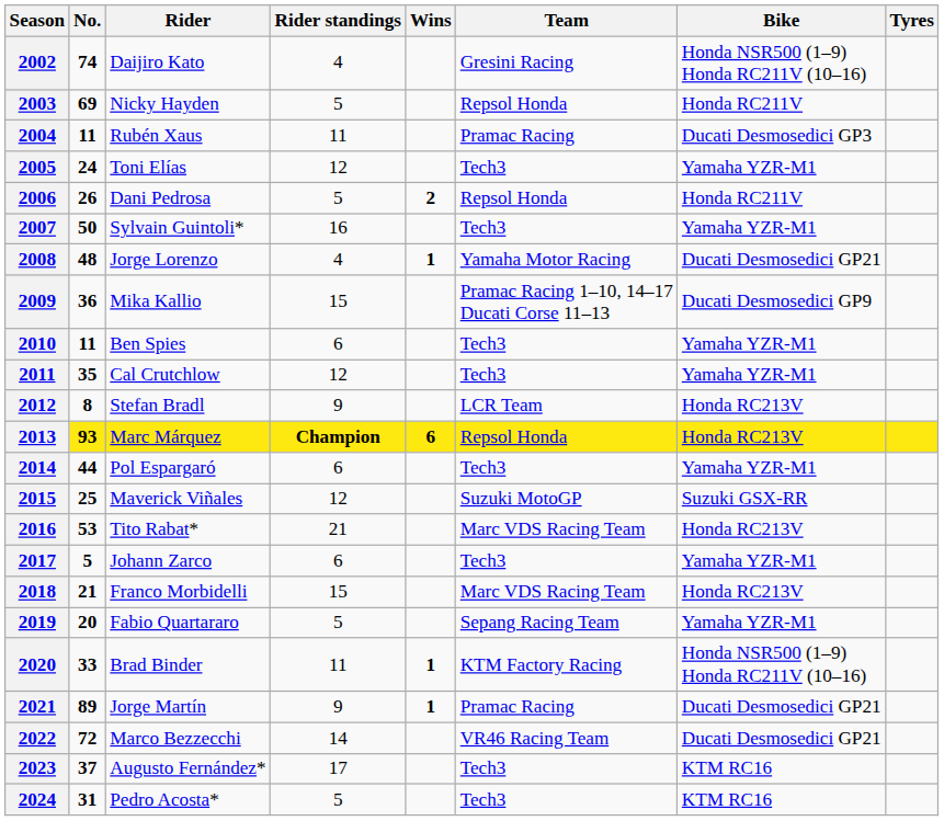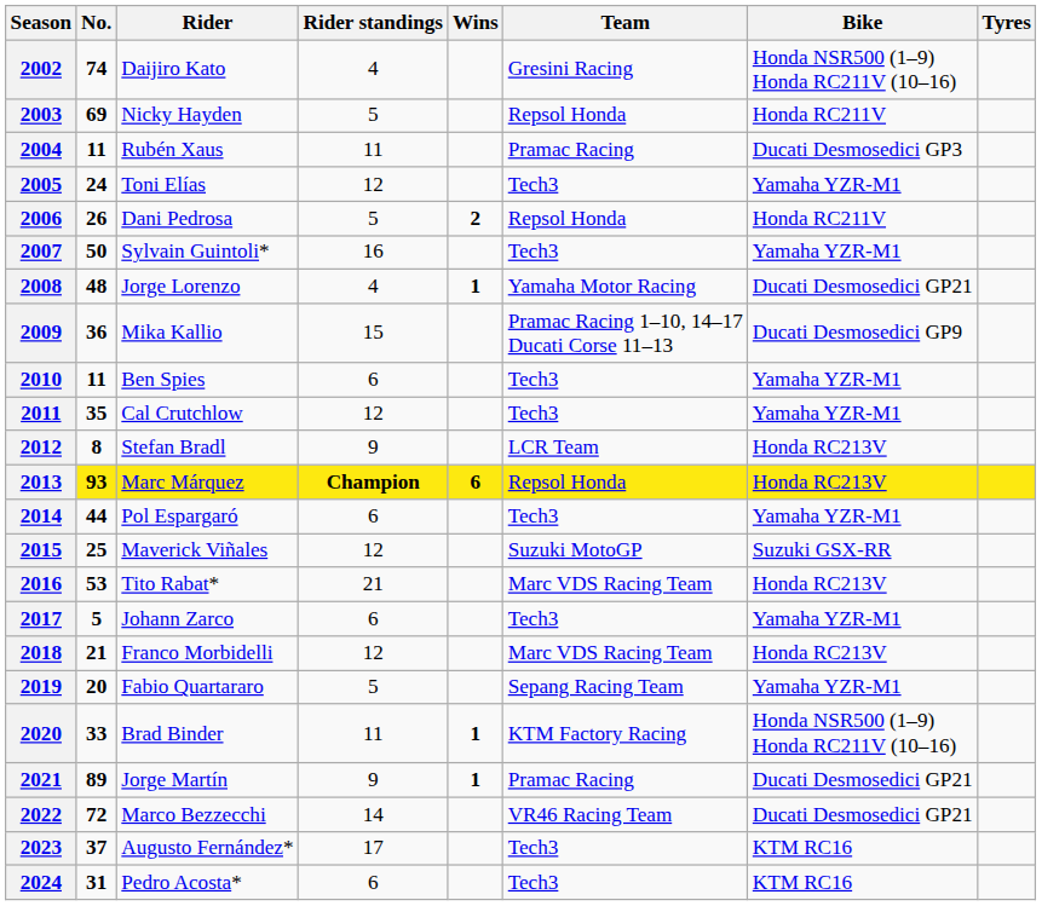 <table class="wikitable" style="font-size:90%;">
 <tr>
 <th>Season</th>
 <th>No.</th>
 <th>Rider</th>
 <th>Rider standings</th>
 <th>Wins</th>
 <th>Team</th>
 <th>Bike</th>
 <th>Tyres</th>
 </tr>
 <tr>
 <th><a href='#'>2002</a></th>
 <td align="center"><strong>74</strong></td>
 <td> <a href='#'>Daijiro Kato</a></td>
 <td align="center">4</td>
 <td></td>
 <td><a href='#'>Gresini Racing</a></td>
 <td><a href='#'>Honda NSR500</a> (1–9) <br> <a href='#'>Honda RC211V</a> (10–16)</td>
 <td align="center"></td>
 </tr>
 <tr>
 <th><a href='#'>2003</a></th>
 <td align="center"><strong>69</strong></td>
 <td> <a href='#'>Nicky Hayden</a></td>
 <td align="center">5</td>
 <td></td>
 <td><a href='#'>Repsol Honda</a></td>
 <td><a href='#'>Honda RC211V</a></td>
 <td align="center"></td>
 </tr>
 <tr>
 <th><a href='#'>2004</a></th>
 <td align="center"><strong>11</strong></td>
 <td> <a href='#'>Rubén Xaus</a></td>
 <td align="center">11</td>
 <td></td>
 <td><a href='#'>Pramac Racing</a></td>
 <td><a href='#'>Ducati Desmosedici</a> GP3</td>
 <td align="center"></td>
 </tr>
 <tr>
 <th><a href='#'>2005</a></th>
 <td align="center"><strong>24</strong></td>
 <td> <a href='#'>Toni Elías</a></td>
 <td align="center">12</td>
 <td></td>
 <td><a href='#'>Tech3</a></td>
 <td><a href='#'>Yamaha YZR-M1</a></td>
 <td align="center"></td>
 </tr>
 <tr>
 <th><a href='#'>2006</a></th>
 <td align="center"><strong>26</strong></td>
 <td> <a href='#'>Dani Pedrosa</a></td>
 <td align="center">5</td>
 <td align="center"><strong>2</strong></td>
 <td><a href='#'>Repsol Honda</a></td>
 <td><a href='#'>Honda RC211V</a></td>
 <td align="center"></td>
 </tr>
 <tr>
 <th><a href='#'>2007</a></th>
 <td align="center"><strong>50</strong></td>
 <td> <a href='#'>Sylvain Guintoli</a>*</td>
 <td align="center">16</td>
 <td></td>
 <td><a href='#'>Tech3</a></td>
 <td><a href='#'>Yamaha YZR-M1</a></td>
 <td align="center"></td>
 </tr>
 <tr>
 <th><a href='#'>2008</a></th>
 <td align="center"><strong>48</strong></td>
 <td> <a href='#'>Jorge Lorenzo</a></td>
 <td align="center">4</td>
 <td align="center"><strong>1</strong></td>
 <td><a href='#'>Yamaha Motor Racing</a></td>
 <td><a href='#'>Ducati Desmosedici</a> GP21</td>
 <td align="center"></td>
 </tr>
 <tr>
 <th><a href='#'>2009</a></th>
 <td align="center"><strong>36</strong></td>
 <td> <a href='#'>Mika Kallio</a></td>
 <td align="center">15</td>
 <td></td>
 <td><a href='#'>Pramac Racing</a> 1–10, 14–17 <br> <a href='#'>Ducati Corse</a> 11–13</td>
 <td><a href='#'>Ducati Desmosedici</a> GP9</td>
 <td align="center"></td>
 </tr>
 <tr>
 <th><a href='#'>2010</a></th>
 <td align="center"><strong>11</strong></td>
 <td> <a href='#'>Ben Spies</a></td>
 <td align="center">6</td>
 <td></td>
 <td><a href='#'>Tech3</a></td>
 <td><a href='#'>Yamaha YZR-M1</a></td>
 <td align="center"></td>
 </tr>
 <tr>
 <th><a href='#'>2011</a></th>
 <td align="center"><strong>35</strong></td>
 <td> <a href='#'>Cal Crutchlow</a></td>
 <td align="center">12</td>
 <td></td>
 <td><a href='#'>Tech3</a></td>
 <td><a href='#'>Yamaha YZR-M1</a></td>
 <td align="center"></td>
 </tr>
 <tr>
 <th><a href='#'>2012</a></th>
 <td align="center"><strong>8</strong></td>
 <td> <a href='#'>Stefan Bradl</a></td>
 <td align="center">9</td>
 <td></td>
 <td><a href='#'>LCR Team</a></td>
 <td><a href='#'>Honda RC213V</a></td>
 <td align="center"></td>
 </tr>
 <tr>
 <th><a href='#'>2013</a></th>
 <td align="center" style="background:#FDE910;"><strong>93</strong></td>
 <td style="background:#FDE910;"> <a href='#'>Marc Márquez</a></td>
 <td align="center" style="background:#FDE910;"><strong>Champion</strong></td>
 <td align="center" style="background:#FDE910;"><strong>6</strong></td>
 <td style="background:#FDE910;"><a href='#'>Repsol Honda</a></td>
 <td style="background:#FDE910;"><a href='#'>Honda RC213V</a></td>
 <td align="center" style="background:#FDE910;"></td>
 </tr>
 <tr>
 <th><a href='#'>2014</a></th>
 <td align="center"><strong>44</strong></td>
 <td> <a href='#'>Pol Espargaró</a></td>
 <td align="center">6</td>
 <td></td>
 <td><a href='#'>Tech3</a></td>
 <td><a href='#'>Yamaha YZR-M1</a></td>
 <td align="center"></td>
 </tr>
 <tr>
 <th><a href='#'>2015</a></th>
 <td align="center"><strong>25</strong></td>
 <td> <a href='#'>Maverick Viñales</a></td>
 <td align="center">12</td>
 <td></td>
 <td><a href='#'>Suzuki MotoGP</a></td>
 <td><a href='#'>Suzuki GSX-RR</a></td>
 <td align="center"></td>
 </tr>
 <tr>
 <th><a href='#'>2016</a></th>
 <td align="center"><strong>53</strong></td>
 <td> <a href='#'>Tito Rabat</a>*</td>
 <td align="center">21</td>
 <td></td>
 <td><a href='#'>Marc VDS Racing Team</a></td>
 <td><a href='#'>Honda RC213V</a></td>
 <td align="center"></td>
 </tr>
 <tr>
 <th><a href='#'>2017</a></th>
 <td align="center"><strong>5</strong></td>
 <td> <a href='#'>Johann Zarco</a></td>
 <td align="center">6</td>
 <td></td>
 <td><a href='#'>Tech3</a></td>
 <td><a href='#'>Yamaha YZR-M1</a></td>
 <td align="center"></td>
 </tr>
 <tr>
 <th><a href='#'>2018</a></th>
 <td align="center"><strong>21</strong></td>
 <td> <a href='#'>Franco Morbidelli</a></td>
-<td align="center">15</td>
+<td align="center">12</td>
 <td></td>
 <td><a href='#'>Marc VDS Racing Team</a></td>
 <td><a href='#'>Honda RC213V</a></td>
 <td align="center"></td>
 </tr>
 <tr>
 <th><a href='#'>2019</a></th>
 <td align="center"><strong>20</strong></td>
 <td> <a href='#'>Fabio Quartararo</a></td>
 <td align="center">5</td>
 <td></td>
 <td><a href='#'>Sepang Racing Team</a></td>
 <td><a href='#'>Yamaha YZR-M1</a></td>
 <td align="center"></td>
 </tr>
 <tr>
 <th><a href='#'>2020</a></th>
 <td align="center"><strong>33</strong></td>
 <td> <a href='#'>Brad Binder</a></td>
 <td align="center">11</td>
 <td align="center"><strong>1</strong></td>
 <td><a href='#'>KTM Factory Racing</a></td>
 <td><a href='#'>Honda NSR500</a> (1–9) <br> <a href='#'>Honda RC211V</a> (10–16)</td>
 <td align="center"></td>
 </tr>
 <tr>
 <th><a href='#'>2021</a></th>
 <td align="center"><strong>89</strong></td>
 <td> <a href='#'>Jorge Martín</a></td>
 <td align="center">9</td>
 <td align="center"><strong>1</strong></td>
 <td><a href='#'>Pramac Racing</a></td>
 <td><a href='#'>Ducati Desmosedici</a> GP21</td>
 <td align="center"></td>
 </tr>
 <tr>
 <th><a href='#'>2022</a></th>
 <td align="center"><strong>72</strong></td>
 <td> <a href='#'>Marco Bezzecchi</a></td>
 <td align="center">14</td>
 <td></td>
 <td><a href='#'>VR46 Racing Team</a></td>
 <td><a href='#'>Ducati Desmosedici</a> GP21</td>
 <td align="center"></td>
 </tr>
 <tr>
 <th><a href='#'>2023</a></th>
 <td align="center"><strong>37</strong></td>
 <td> <a href='#'>Augusto Fernández</a>*</td>
 <td align="center">17</td>
 <td></td>
 <td><a href='#'>Tech3</a></td>
 <td><a href='#'>KTM RC16</a></td>
 <td align="center"></td>
 </tr>
 <tr>
 <th><a href='#'>2024</a></th>
 <td align="center"><strong>31</strong></td>
 <td> <a href='#'>Pedro Acosta</a>*</td>
-<td align="center">5</td>
+<td align="center">6</td>
 <td></td>
 <td><a href='#'>Tech3</a></td>
 <td><a href='#'>KTM RC16</a></td>
 <td align="center"></td>
 </tr>
 </table>
